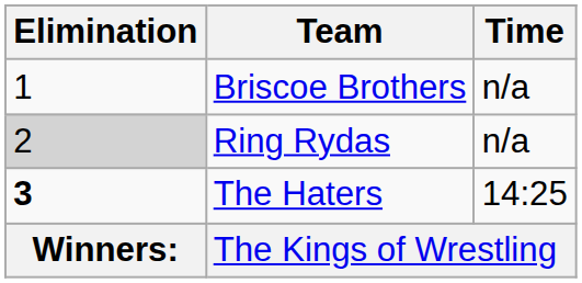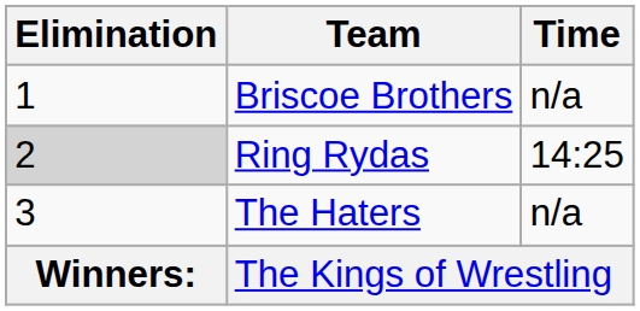 <table class="wikitable" border="1">
 <tr>
 <th>Elimination</th>
 <th>Team</th>
 <th>Time</th>
 </tr>
 <tr>
 <td>1</td>
 <td><a href='#'>Briscoe Brothers</a></td>
 <td>n/a</td>
 </tr>
 <tr>
 <td style="background: lightgrey;">2</td>
 <td><a href='#'>Ring Rydas</a></td>
-<td>n/a</td>
+<td>14:25</td>
 </tr>
 <tr>
-<td><strong>3</strong></td>
+<td>3</td>
 <td><a href='#'>The Haters</a></td>
-<td>14:25</td>
+<td>n/a</td>
 </tr>
 <tr>
 <th>Winners:</th>
 <td colspan="5" bgcolor="#f2f2f2"><a href='#'>The Kings of Wrestling</a></td>
 </tr>
 </table>
